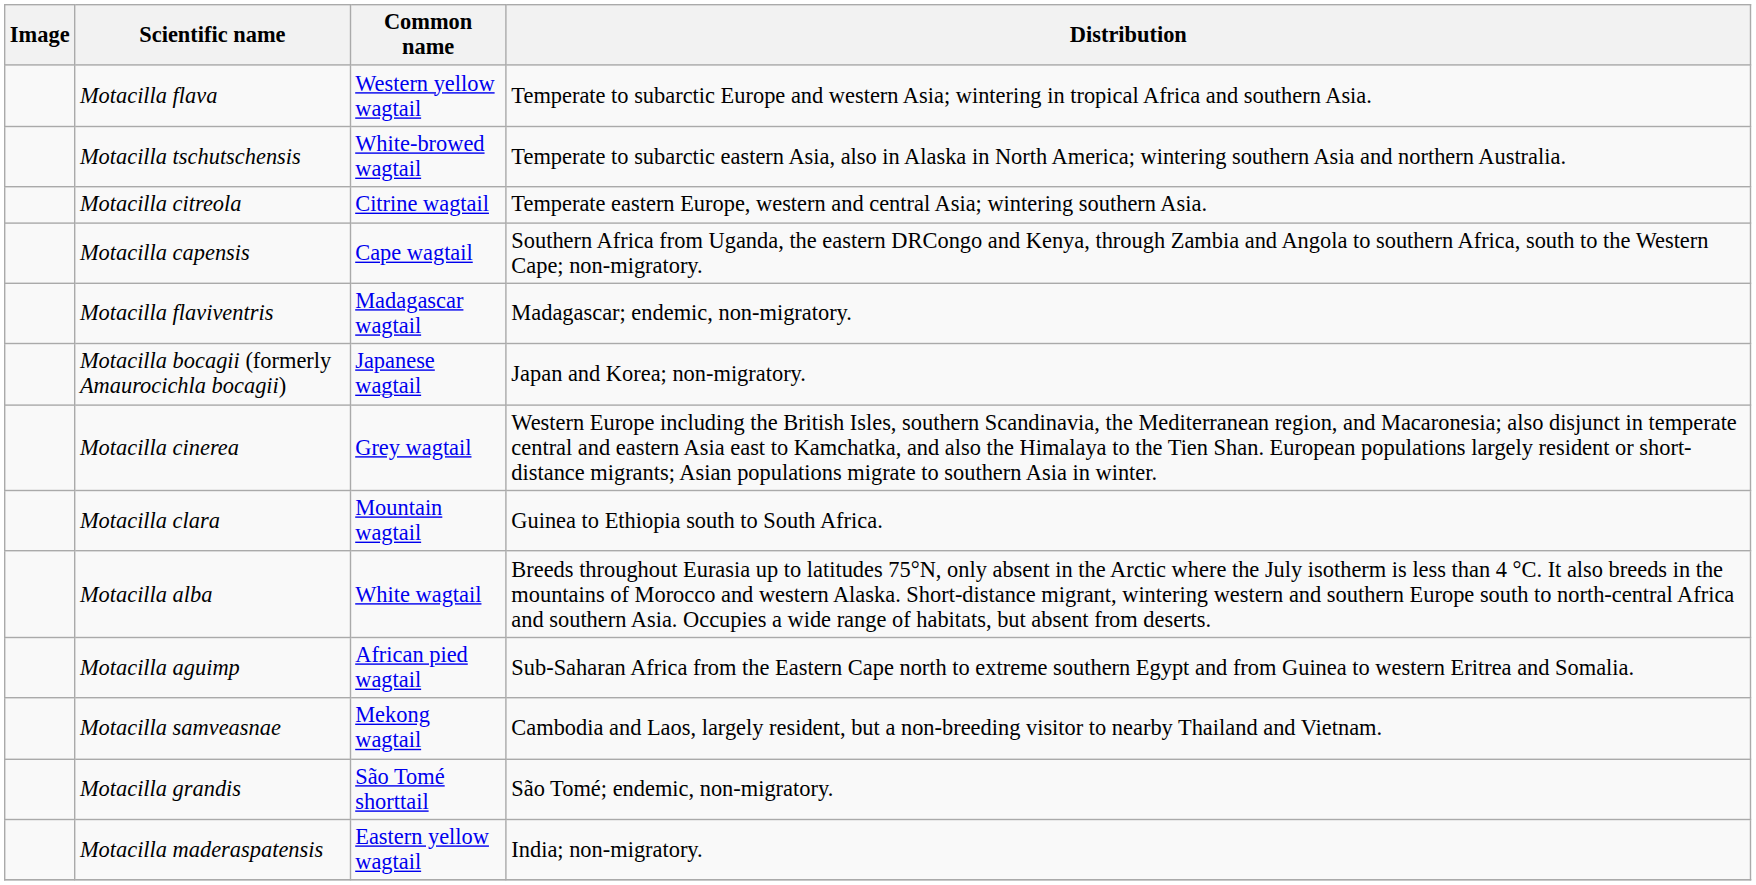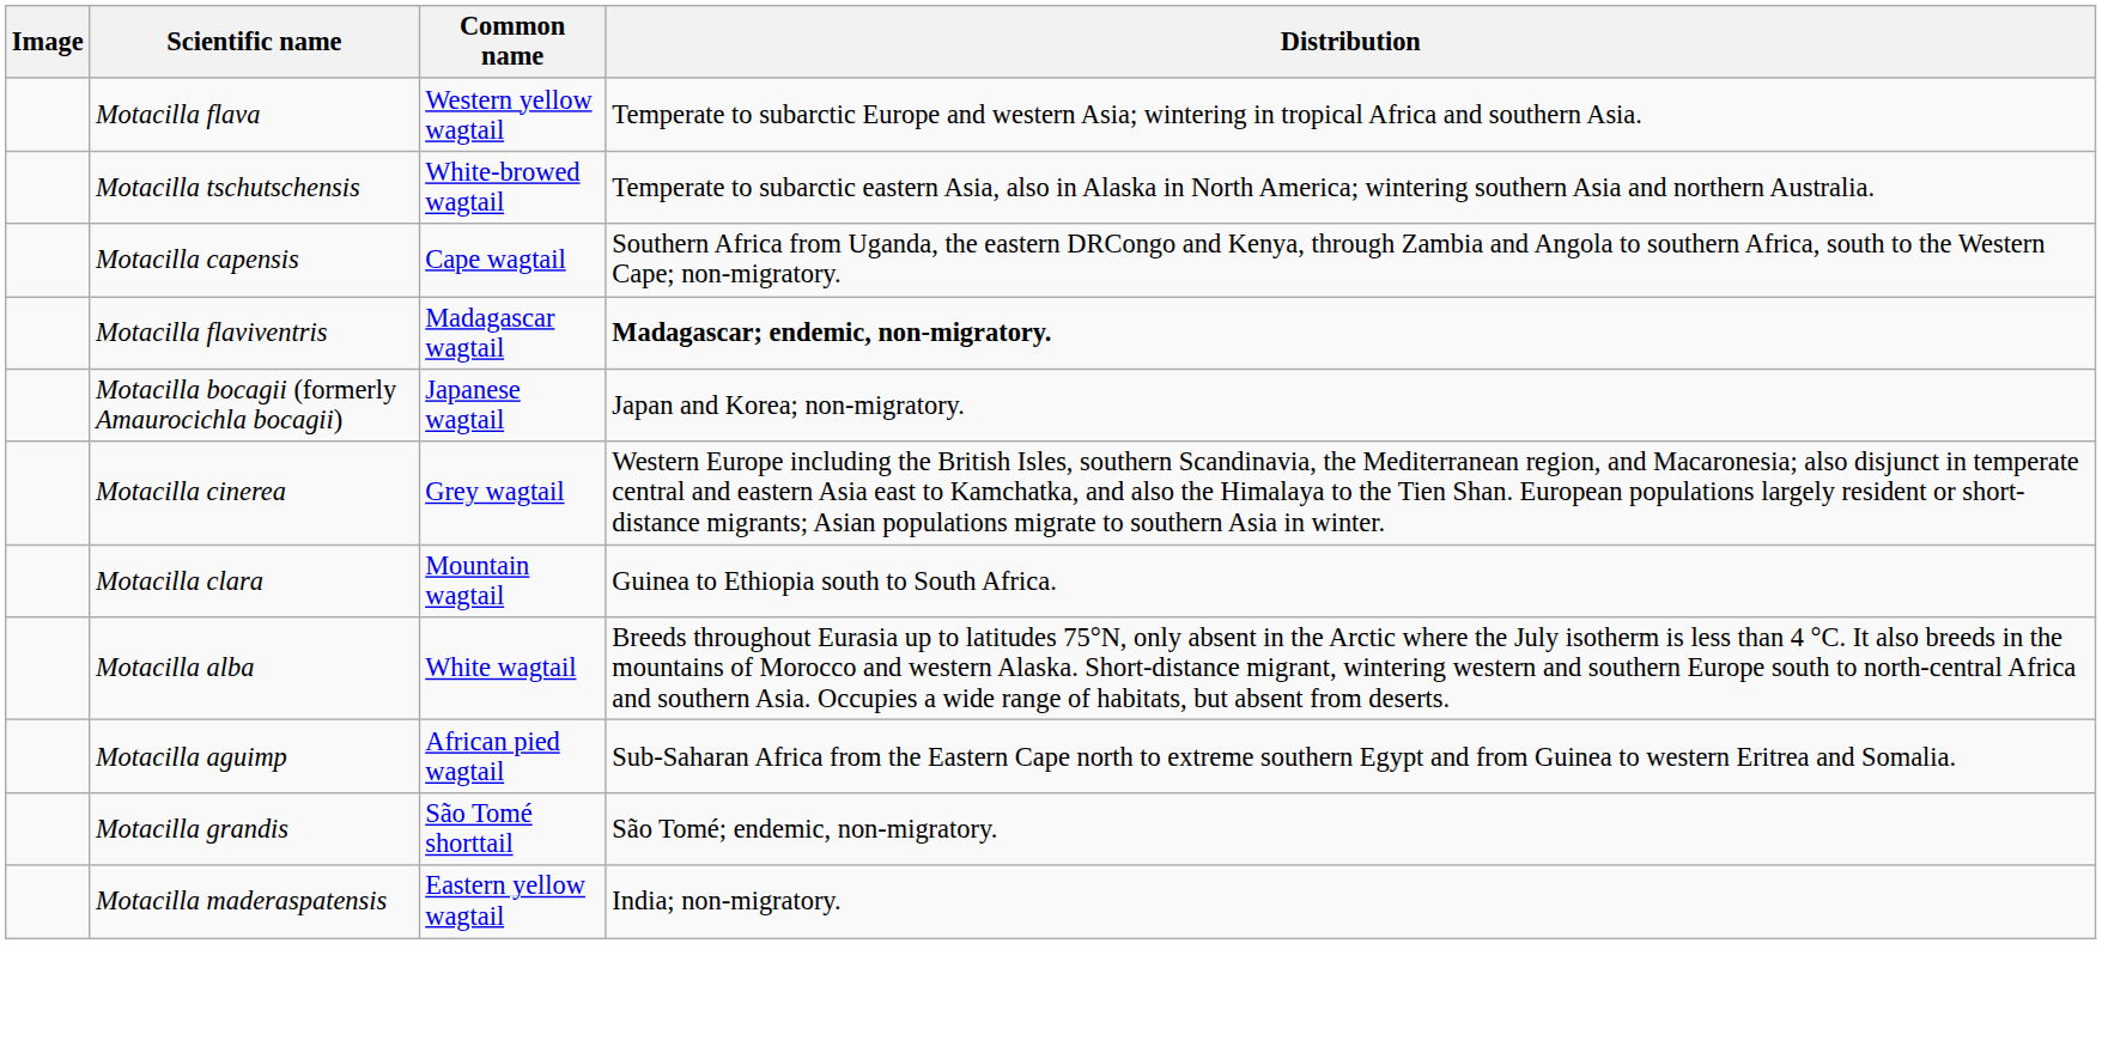 <table class="wikitable sortable">
 <tr>
 <th>Image</th>
 <th>Scientific name</th>
 <th>Common name</th>
 <th>Distribution</th>
 </tr>
 <tr>
 <td></td>
 <td><em>Motacilla flava</em></td>
 <td><a href='#'>Western yellow wagtail</a></td>
 <td>Temperate to subarctic Europe and western Asia; wintering in tropical Africa and southern Asia.</td>
 </tr>
 <tr>
 <td></td>
 <td><em>Motacilla tschutschensis</em></td>
 <td><a href='#'>White-browed wagtail</a></td>
 <td>Temperate to subarctic eastern Asia, also in Alaska in North America; wintering southern Asia and northern Australia.</td>
 </tr>
 <tr>
 <td></td>
-<td><em>Motacilla citreola</em></td>
-<td><a href='#'>Citrine wagtail</a></td>
-<td>Temperate eastern Europe, western and central Asia; wintering southern Asia.</td>
-</tr>
-<tr>
-<td></td>
 <td><em>Motacilla capensis</em></td>
 <td><a href='#'>Cape wagtail</a></td>
 <td>Southern Africa from Uganda, the eastern DRCongo and Kenya, through Zambia and Angola to southern Africa, south to the Western Cape; non-migratory.</td>
 </tr>
 <tr>
 <td></td>
 <td><em>Motacilla flaviventris</em></td>
 <td><a href='#'>Madagascar wagtail</a></td>
-<td>Madagascar; endemic, non-migratory.</td>
+<td><strong>Madagascar; endemic, non-migratory.</strong></td>
 </tr>
 <tr>
 <td></td>
 <td><em>Motacilla bocagii</em> (formerly <em>Amaurocichla bocagii</em>)</td>
 <td><a href='#'>Japanese wagtail</a></td>
 <td>Japan and Korea; non-migratory.</td>
 </tr>
 <tr>
 <td></td>
 <td><em>Motacilla cinerea</em></td>
 <td><a href='#'>Grey wagtail</a></td>
 <td>Western Europe including the British Isles, southern Scandinavia, the Mediterranean region, and Macaronesia; also disjunct in temperate central and eastern Asia east to Kamchatka, and also the Himalaya to the Tien Shan. European populations largely resident or short-distance migrants; Asian populations migrate to southern Asia in winter.</td>
 </tr>
 <tr>
 <td></td>
 <td><em>Motacilla clara</em></td>
 <td><a href='#'>Mountain wagtail</a></td>
 <td>Guinea to Ethiopia south to South Africa.</td>
 </tr>
 <tr>
 <td></td>
 <td><em>Motacilla alba</em></td>
 <td><a href='#'>White wagtail</a></td>
 <td>Breeds throughout Eurasia up to latitudes 75°N, only absent in the Arctic where the July isotherm is less than 4 °C. It also breeds in the mountains of Morocco and western Alaska. Short-distance migrant, wintering western and southern Europe south to north-central Africa and southern Asia. Occupies a wide range of habitats, but absent from deserts.</td>
 </tr>
 <tr>
 <td></td>
 <td><em>Motacilla aguimp</em></td>
 <td><a href='#'>African pied wagtail</a></td>
 <td>Sub-Saharan Africa from the Eastern Cape north to extreme southern Egypt and from Guinea to western Eritrea and Somalia.</td>
 </tr>
 <tr>
 <td></td>
-<td><em>Motacilla samveasnae</em></td>
-<td><a href='#'>Mekong wagtail</a></td>
-<td>Cambodia and Laos, largely resident, but a non-breeding visitor to nearby Thailand and Vietnam.</td>
-</tr>
-<tr>
-<td></td>
 <td><em>Motacilla grandis</em></td>
 <td><a href='#'>São Tomé shorttail</a></td>
 <td>São Tomé; endemic, non-migratory.</td>
 </tr>
 <tr>
 <td></td>
 <td><em>Motacilla maderaspatensis</em></td>
 <td><a href='#'>Eastern yellow wagtail</a></td>
 <td>India; non-migratory.</td>
 </tr>
 <tr>
 </tr>
 </table>
